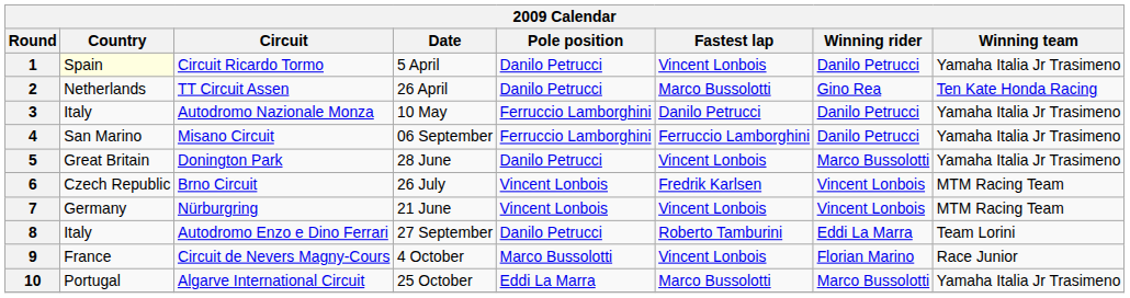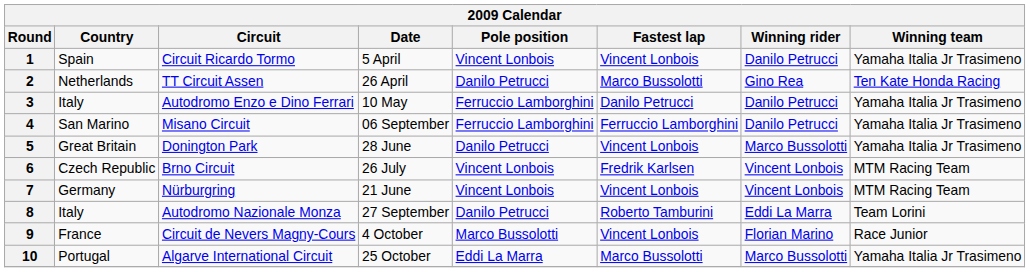 <table class="wikitable" style="font-size: 85%">
 <tr>
 <th colspan=10>2009 Calendar</th>
 </tr>
 <tr>
 <th>Round</th>
 <th>Country</th>
 <th>Circuit</th>
 <th>Date</th>
 <th>Pole position</th>
 <th>Fastest lap</th>
 <th>Winning rider</th>
 <th>Winning team</th>
 </tr>
 <tr>
 <th>1</th>
-<td style="background: lightyellow;"> Spain</td>
+<td> Spain</td>
 <td><a href='#'>Circuit Ricardo Tormo</a></td>
 <td>5 April</td>
-<td> <a href='#'>Danilo Petrucci</a></td>
+<td> <a href='#'>Vincent Lonbois</a></td>
 <td> <a href='#'>Vincent Lonbois</a></td>
 <td> <a href='#'>Danilo Petrucci</a></td>
 <td>Yamaha Italia Jr Trasimeno</td>
 </tr>
 <tr>
 <th>2</th>
 <td> Netherlands</td>
 <td><a href='#'>TT Circuit Assen</a></td>
 <td>26 April</td>
 <td> <a href='#'>Danilo Petrucci</a></td>
 <td> <a href='#'>Marco Bussolotti</a></td>
 <td> <a href='#'>Gino Rea</a></td>
 <td><a href='#'>Ten Kate Honda Racing</a></td>
 </tr>
 <tr>
 <th>3</th>
 <td> Italy</td>
-<td><a href='#'>Autodromo Nazionale Monza</a></td>
+<td><a href='#'>Autodromo Enzo e Dino Ferrari</a></td>
 <td>10 May</td>
 <td> <a href='#'>Ferruccio Lamborghini</a></td>
 <td> <a href='#'>Danilo Petrucci</a></td>
 <td> <a href='#'>Danilo Petrucci</a></td>
 <td>Yamaha Italia Jr Trasimeno</td>
 </tr>
 <tr>
 <th>4</th>
 <td> San Marino</td>
 <td><a href='#'>Misano Circuit</a></td>
 <td>06 September</td>
 <td> <a href='#'>Ferruccio Lamborghini</a></td>
 <td> <a href='#'>Ferruccio Lamborghini</a></td>
 <td> <a href='#'>Danilo Petrucci</a></td>
 <td>Yamaha Italia Jr Trasimeno</td>
 </tr>
 <tr>
 <th>5</th>
 <td> Great Britain</td>
 <td><a href='#'>Donington Park</a></td>
 <td>28 June</td>
 <td> <a href='#'>Danilo Petrucci</a></td>
 <td> <a href='#'>Vincent Lonbois</a></td>
 <td> <a href='#'>Marco Bussolotti</a></td>
 <td>Yamaha Italia Jr Trasimeno</td>
 </tr>
 <tr>
 <th>6</th>
 <td> Czech Republic</td>
 <td><a href='#'>Brno Circuit</a></td>
 <td>26 July</td>
 <td> <a href='#'>Vincent Lonbois</a></td>
 <td> <a href='#'>Fredrik Karlsen</a></td>
 <td> <a href='#'>Vincent Lonbois</a></td>
 <td>MTM Racing Team</td>
 </tr>
 <tr>
 <th>7</th>
 <td> Germany</td>
 <td><a href='#'>Nürburgring</a></td>
 <td>21 June</td>
 <td> <a href='#'>Vincent Lonbois</a></td>
 <td> <a href='#'>Vincent Lonbois</a></td>
 <td> <a href='#'>Vincent Lonbois</a></td>
 <td>MTM Racing Team</td>
 </tr>
 <tr>
 <th>8</th>
 <td> Italy</td>
-<td><a href='#'>Autodromo Enzo e Dino Ferrari</a></td>
+<td><a href='#'>Autodromo Nazionale Monza</a></td>
 <td>27 September</td>
 <td> <a href='#'>Danilo Petrucci</a></td>
 <td> <a href='#'>Roberto Tamburini</a></td>
 <td> <a href='#'>Eddi La Marra</a></td>
 <td>Team Lorini</td>
 </tr>
 <tr>
 <th>9</th>
 <td> France</td>
 <td><a href='#'>Circuit de Nevers Magny-Cours</a></td>
 <td>4 October</td>
 <td> <a href='#'>Marco Bussolotti</a></td>
 <td> <a href='#'>Vincent Lonbois</a></td>
 <td> <a href='#'>Florian Marino</a></td>
 <td>Race Junior</td>
 </tr>
 <tr>
 <th>10</th>
 <td> Portugal</td>
 <td><a href='#'>Algarve International Circuit</a></td>
 <td>25 October</td>
 <td> <a href='#'>Eddi La Marra</a></td>
 <td> <a href='#'>Marco Bussolotti</a></td>
 <td> <a href='#'>Marco Bussolotti</a></td>
 <td>Yamaha Italia Jr Trasimeno</td>
 </tr>
 <tr>
 </tr>
 </table>
